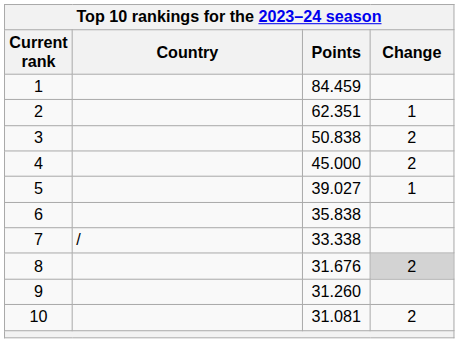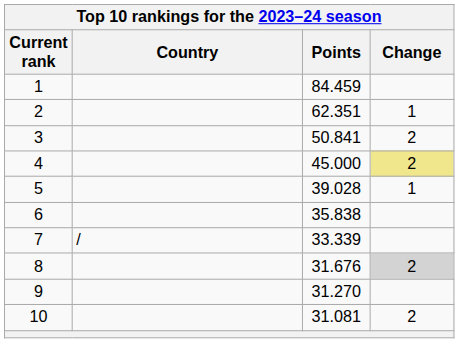 <table class="wikitable" style="text-align:center;">
 <tr>
 <th colspan="4">Top 10 rankings for the <a href='#'>2023–24 season</a></th>
 </tr>
 <tr>
 <th width="60">Current<br>rank</th>
 <th width="220">Country</th>
 <th width="60">Points</th>
 <th width="75">Change</th>
 </tr>
 <tr>
 <td>1</td>
 <td align="left"></td>
 <td>84.459</td>
 <td></td>
 </tr>
 <tr>
 <td>2</td>
 <td align="left"></td>
 <td>62.351</td>
 <td> 1</td>
 </tr>
 <tr>
 <td>3</td>
 <td align="left"></td>
-<td>50.838</td>
+<td>50.841</td>
 <td> 2</td>
 </tr>
 <tr>
 <td>4</td>
 <td align="left"></td>
 <td>45.000</td>
-<td> 2</td>
+<td style="background: khaki;"> 2</td>
 </tr>
 <tr>
 <td>5</td>
 <td align="left"></td>
-<td>39.027</td>
+<td>39.028</td>
 <td> 1</td>
 </tr>
 <tr>
 <td>6</td>
 <td align="left"></td>
 <td>35.838</td>
 <td></td>
 </tr>
 <tr>
 <td>7</td>
 <td align="left"> / </td>
-<td>33.338</td>
+<td>33.339</td>
 <td></td>
 </tr>
 <tr>
 <td>8</td>
 <td align="left"></td>
 <td>31.676</td>
 <td style="background: lightgrey;"> 2</td>
 </tr>
 <tr>
 <td>9</td>
 <td align="left"></td>
-<td>31.260</td>
+<td>31.270</td>
 <td></td>
 </tr>
 <tr>
 <td>10</td>
 <td align="left"></td>
 <td>31.081</td>
 <td> 2</td>
 </tr>
 <tr>
 <th colspan="4"></th>
 </tr>
 </table>
